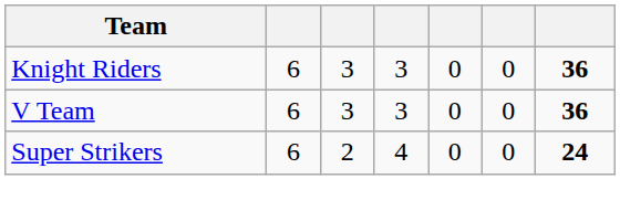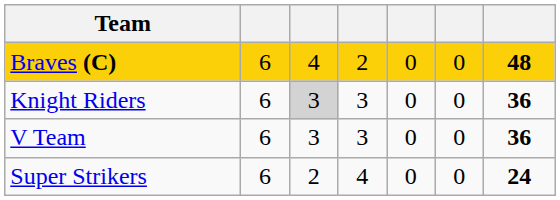 <table class="wikitable" style="text-align:center">
 <tr>
 <th width="150">Team</th>
 <th width="25"></th>
 <th width="25"></th>
 <th width="25"></th>
 <th width="25"></th>
 <th width="25"></th>
 <th width="40"></th>
 </tr>
+<tr style="background:#fbd009">
+<td style="text-align:left"><a href='#'>Braves</a> <strong>(C)</strong></td>
+<td>6</td>
+<td>4</td>
+<td>2</td>
+<td>0</td>
+<td>0</td>
+<td><strong>48</strong></td>
+</tr>
 <tr>
 <td style="text-align:left"><a href='#'>Knight Riders</a></td>
 <td>6</td>
-<td>3</td>
+<td style="background: lightgrey;">3</td>
 <td>3</td>
 <td>0</td>
 <td>0</td>
 <td><strong>36</strong></td>
 </tr>
 <tr>
 <td style="text-align:left"><a href='#'>V Team</a></td>
 <td>6</td>
 <td>3</td>
 <td>3</td>
 <td>0</td>
 <td>0</td>
 <td><strong>36</strong></td>
 </tr>
 <tr>
 <td style="text-align:left"><a href='#'>Super Strikers</a></td>
 <td>6</td>
 <td>2</td>
 <td>4</td>
 <td>0</td>
 <td>0</td>
 <td><strong>24</strong></td>
 </tr>
 </table>
